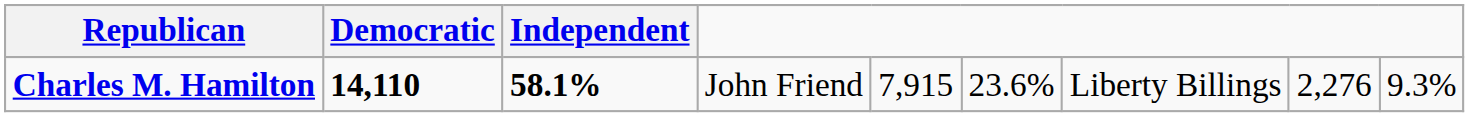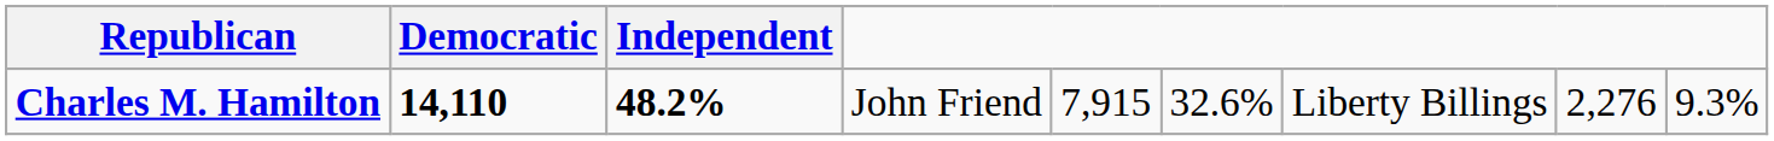 <table class=wikitable>
 <tr>
 <th><a href='#'>Republican</a></th>
 <th><a href='#'>Democratic</a></th>
 <th><a href='#'>Independent</a></th>
 </tr>
 <tr>
 <td><strong><a href='#'>Charles M. Hamilton</a></strong></td>
 <td><strong>14,110</strong></td>
-<td><strong>58.1%</strong></td>
+<td><strong>48.2%</strong></td>
 <td>John Friend</td>
 <td>7,915</td>
-<td>23.6%</td>
+<td>32.6%</td>
 <td>Liberty Billings</td>
 <td>2,276</td>
 <td>9.3%</td>
 </tr>
 </table>
